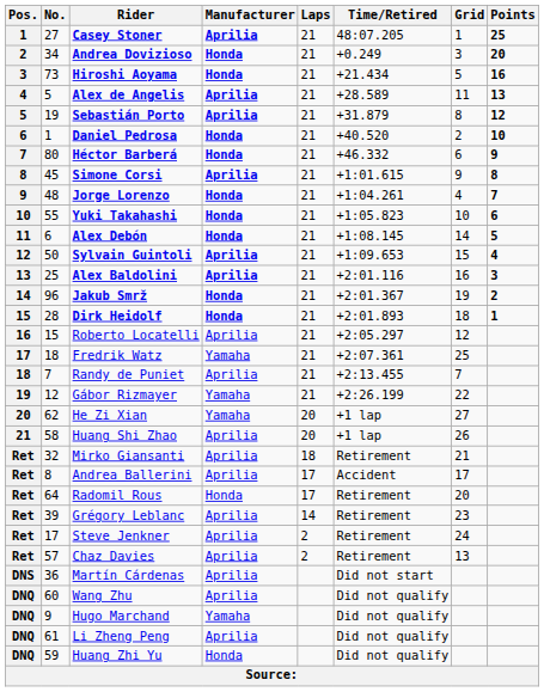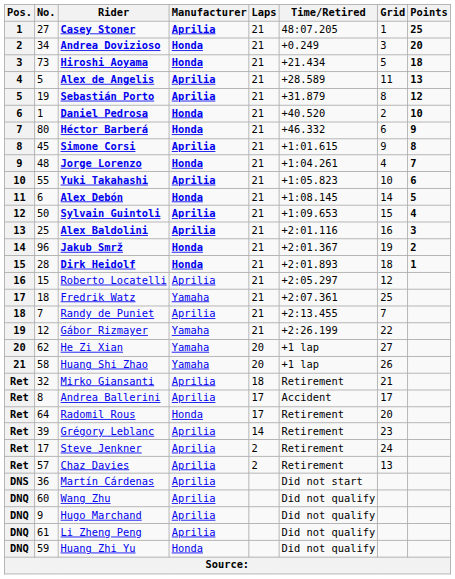 <table class="wikitable" style="font-size: 95%;">
 <tr>
 <th>Pos.</th>
 <th>No.</th>
 <th>Rider</th>
 <th>Manufacturer</th>
 <th>Laps</th>
 <th>Time/Retired</th>
 <th>Grid</th>
 <th>Points</th>
 </tr>
 <tr>
 <th>1</th>
 <td>27</td>
 <td> <strong><a href='#'>Casey Stoner</a></strong></td>
 <td><strong><a href='#'>Aprilia</a></strong></td>
 <td>21</td>
 <td>48:07.205</td>
 <td>1</td>
 <td><strong>25</strong></td>
 </tr>
 <tr>
 <th>2</th>
 <td>34</td>
 <td> <strong><a href='#'>Andrea Dovizioso</a></strong></td>
 <td><strong><a href='#'>Honda</a></strong></td>
 <td>21</td>
 <td>+0.249</td>
 <td>3</td>
 <td><strong>20</strong></td>
 </tr>
 <tr>
 <th>3</th>
 <td>73</td>
 <td> <strong><a href='#'>Hiroshi Aoyama</a></strong></td>
 <td><strong><a href='#'>Honda</a></strong></td>
 <td>21</td>
 <td>+21.434</td>
 <td>5</td>
-<td><strong>16</strong></td>
+<td><strong>18</strong></td>
 </tr>
 <tr>
 <th>4</th>
 <td>5</td>
 <td> <strong><a href='#'>Alex de Angelis</a></strong></td>
 <td><strong><a href='#'>Aprilia</a></strong></td>
 <td>21</td>
 <td>+28.589</td>
 <td>11</td>
 <td><strong>13</strong></td>
 </tr>
 <tr>
 <th>5</th>
 <td>19</td>
 <td> <strong><a href='#'>Sebastián Porto</a></strong></td>
 <td><strong><a href='#'>Aprilia</a></strong></td>
 <td>21</td>
 <td>+31.879</td>
 <td>8</td>
 <td><strong>12</strong></td>
 </tr>
 <tr>
 <th>6</th>
 <td>1</td>
 <td> <strong><a href='#'>Daniel Pedrosa</a></strong></td>
 <td><strong><a href='#'>Honda</a></strong></td>
 <td>21</td>
 <td>+40.520</td>
 <td>2</td>
 <td><strong>10</strong></td>
 </tr>
 <tr>
 <th>7</th>
 <td>80</td>
 <td> <strong><a href='#'>Héctor Barberá</a></strong></td>
 <td><strong><a href='#'>Honda</a></strong></td>
 <td>21</td>
 <td>+46.332</td>
 <td>6</td>
 <td><strong>9</strong></td>
 </tr>
 <tr>
 <th>8</th>
 <td>45</td>
 <td> <strong><a href='#'>Simone Corsi</a></strong></td>
 <td><strong><a href='#'>Aprilia</a></strong></td>
 <td>21</td>
 <td>+1:01.615</td>
 <td>9</td>
 <td><strong>8</strong></td>
 </tr>
 <tr>
 <th>9</th>
 <td>48</td>
 <td> <strong><a href='#'>Jorge Lorenzo</a></strong></td>
 <td><strong><a href='#'>Honda</a></strong></td>
 <td>21</td>
 <td>+1:04.261</td>
 <td>4</td>
 <td><strong>7</strong></td>
 </tr>
 <tr>
 <th>10</th>
 <td>55</td>
 <td> <strong><a href='#'>Yuki Takahashi</a></strong></td>
-<td><strong><a href='#'>Honda</a></strong></td>
+<td><strong><a href='#'>Aprilia</a></strong></td>
 <td>21</td>
 <td>+1:05.823</td>
 <td>10</td>
 <td><strong>6</strong></td>
 </tr>
 <tr>
 <th>11</th>
 <td>6</td>
 <td> <strong><a href='#'>Alex Debón</a></strong></td>
 <td><strong><a href='#'>Honda</a></strong></td>
 <td>21</td>
 <td>+1:08.145</td>
 <td>14</td>
 <td><strong>5</strong></td>
 </tr>
 <tr>
 <th>12</th>
 <td>50</td>
 <td> <strong><a href='#'>Sylvain Guintoli</a></strong></td>
 <td><strong><a href='#'>Aprilia</a></strong></td>
 <td>21</td>
 <td>+1:09.653</td>
 <td>15</td>
 <td><strong>4</strong></td>
 </tr>
 <tr>
 <th>13</th>
 <td>25</td>
 <td> <strong><a href='#'>Alex Baldolini</a></strong></td>
 <td><strong><a href='#'>Aprilia</a></strong></td>
 <td>21</td>
 <td>+2:01.116</td>
 <td>16</td>
 <td><strong>3</strong></td>
 </tr>
 <tr>
 <th>14</th>
 <td>96</td>
 <td> <strong><a href='#'>Jakub Smrž</a></strong></td>
 <td><strong><a href='#'>Honda</a></strong></td>
 <td>21</td>
 <td>+2:01.367</td>
 <td>19</td>
 <td><strong>2</strong></td>
 </tr>
 <tr>
 <th>15</th>
 <td>28</td>
 <td> <strong><a href='#'>Dirk Heidolf</a></strong></td>
 <td><strong><a href='#'>Honda</a></strong></td>
 <td>21</td>
 <td>+2:01.893</td>
 <td>18</td>
 <td><strong>1</strong></td>
 </tr>
 <tr>
 <th>16</th>
 <td>15</td>
 <td> <a href='#'>Roberto Locatelli</a></td>
 <td><a href='#'>Aprilia</a></td>
 <td>21</td>
 <td>+2:05.297</td>
 <td>12</td>
 <td></td>
 </tr>
 <tr>
 <th>17</th>
 <td>18</td>
 <td> <a href='#'>Fredrik Watz</a></td>
 <td><a href='#'>Yamaha</a></td>
 <td>21</td>
 <td>+2:07.361</td>
 <td>25</td>
 <td></td>
 </tr>
 <tr>
 <th>18</th>
 <td>7</td>
 <td> <a href='#'>Randy de Puniet</a></td>
 <td><a href='#'>Aprilia</a></td>
 <td>21</td>
 <td>+2:13.455</td>
 <td>7</td>
 <td></td>
 </tr>
 <tr>
 <th>19</th>
 <td>12</td>
 <td> <a href='#'>Gábor Rizmayer</a></td>
 <td><a href='#'>Yamaha</a></td>
 <td>21</td>
 <td>+2:26.199</td>
 <td>22</td>
 <td></td>
 </tr>
 <tr>
 <th>20</th>
 <td>62</td>
 <td> <a href='#'>He Zi Xian</a></td>
 <td><a href='#'>Yamaha</a></td>
 <td>20</td>
 <td>+1 lap</td>
 <td>27</td>
 <td></td>
 </tr>
 <tr>
 <th>21</th>
 <td>58</td>
 <td> <a href='#'>Huang Shi Zhao</a></td>
-<td><a href='#'>Aprilia</a></td>
+<td><a href='#'>Yamaha</a></td>
 <td>20</td>
 <td>+1 lap</td>
 <td>26</td>
 <td></td>
 </tr>
 <tr>
 <th>Ret</th>
 <td>32</td>
 <td> <a href='#'>Mirko Giansanti</a></td>
 <td><a href='#'>Aprilia</a></td>
 <td>18</td>
 <td>Retirement</td>
 <td>21</td>
 <td></td>
 </tr>
 <tr>
 <th>Ret</th>
 <td>8</td>
 <td> <a href='#'>Andrea Ballerini</a></td>
 <td><a href='#'>Aprilia</a></td>
 <td>17</td>
 <td>Accident</td>
 <td>17</td>
 <td></td>
 </tr>
 <tr>
 <th>Ret</th>
 <td>64</td>
 <td> <a href='#'>Radomil Rous</a></td>
 <td><a href='#'>Honda</a></td>
 <td>17</td>
 <td>Retirement</td>
 <td>20</td>
 <td></td>
 </tr>
 <tr>
 <th>Ret</th>
 <td>39</td>
 <td> <a href='#'>Grégory Leblanc</a></td>
 <td><a href='#'>Aprilia</a></td>
 <td>14</td>
 <td>Retirement</td>
 <td>23</td>
 <td></td>
 </tr>
 <tr>
 <th>Ret</th>
 <td>17</td>
 <td> <a href='#'>Steve Jenkner</a></td>
 <td><a href='#'>Aprilia</a></td>
 <td>2</td>
 <td>Retirement</td>
 <td>24</td>
 <td></td>
 </tr>
 <tr>
 <th>Ret</th>
 <td>57</td>
 <td> <a href='#'>Chaz Davies</a></td>
 <td><a href='#'>Aprilia</a></td>
 <td>2</td>
 <td>Retirement</td>
 <td>13</td>
 <td></td>
 </tr>
 <tr>
 <th>DNS</th>
 <td>36</td>
 <td> <a href='#'>Martín Cárdenas</a></td>
 <td><a href='#'>Aprilia</a></td>
 <td></td>
 <td>Did not start</td>
 <td></td>
 <td></td>
 </tr>
 <tr>
 <th>DNQ</th>
 <td>60</td>
 <td> <a href='#'>Wang Zhu</a></td>
 <td><a href='#'>Aprilia</a></td>
 <td></td>
 <td>Did not qualify</td>
 <td></td>
 <td></td>
 </tr>
 <tr>
 <th>DNQ</th>
 <td>9</td>
 <td> <a href='#'>Hugo Marchand</a></td>
-<td><a href='#'>Yamaha</a></td>
+<td><a href='#'>Aprilia</a></td>
 <td></td>
 <td>Did not qualify</td>
 <td></td>
 <td></td>
 </tr>
 <tr>
 <th>DNQ</th>
 <td>61</td>
 <td> <a href='#'>Li Zheng Peng</a></td>
 <td><a href='#'>Aprilia</a></td>
 <td></td>
 <td>Did not qualify</td>
 <td></td>
 <td></td>
 </tr>
 <tr>
 <th>DNQ</th>
 <td>59</td>
 <td> <a href='#'>Huang Zhi Yu</a></td>
 <td><a href='#'>Honda</a></td>
 <td></td>
 <td>Did not qualify</td>
 <td></td>
 <td></td>
 </tr>
 <tr>
 <th colspan=8>Source: </th>
 </tr>
 </table>
